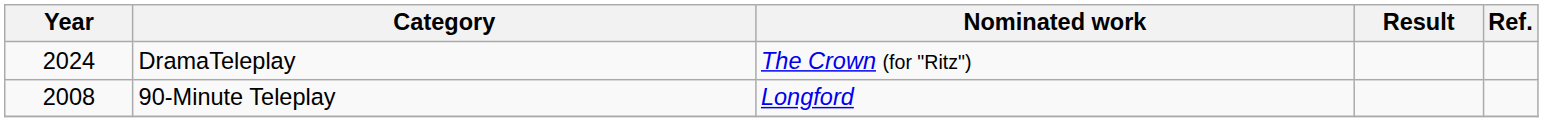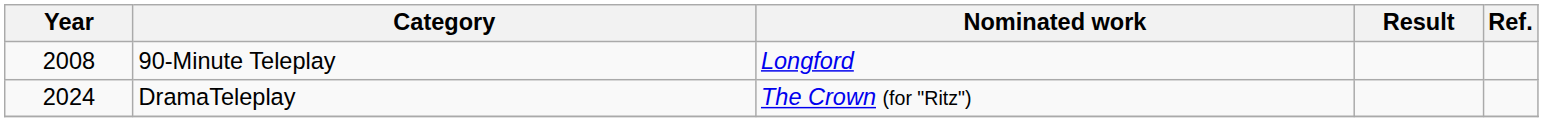 <table class=wikitable>
 <tr>
 <th scope="col" style="width:5em;">Year</th>
 <th scope="col" style="width:26em;">Category</th>
 <th scope="col" style="width:25em;">Nominated work</th>
 <th scope="col" style="width:5em;">Result</th>
 <th>Ref.</th>
 </tr>
 <tr>
+<td style="text-align:center;">2008</td>
+<td>90-Minute Teleplay</td>
+<td><em><a href='#'>Longford</a></em></td>
+<td></td>
+<td></td>
+</tr>
+<tr>
 <td style="text-align:center;">2024</td>
 <td>DramaTeleplay</td>
 <td><em><a href='#'>The Crown</a></em> <small> (for "Ritz")</small></td>
 <td></td>
 <td></td>
 </tr>
 <tr>
-<td style="text-align:center;">2008</td>
-<td>90-Minute Teleplay</td>
-<td><em><a href='#'>Longford</a></em></td>
-<td></td>
-<td></td>
-</tr>
-<tr>
 </tr>
 </table>
